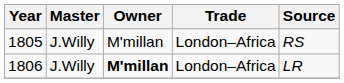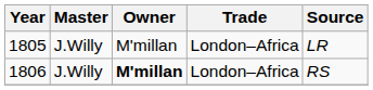 <table class=" wikitable">
 <tr>
 <th>Year</th>
 <th>Master</th>
 <th>Owner</th>
 <th>Trade</th>
 <th>Source</th>
 </tr>
 <tr>
 <td>1805</td>
 <td>J.Willy</td>
 <td>M'millan</td>
 <td>London–Africa</td>
-<td><em>RS</em></td>
+<td><em>LR</em></td>
 </tr>
 <tr>
 <td>1806</td>
 <td>J.Willy</td>
 <td><strong>M'millan</strong></td>
 <td>London–Africa</td>
-<td><em>LR</em></td>
+<td><em>RS</em></td>
 </tr>
 <tr>
 </tr>
 </table>
